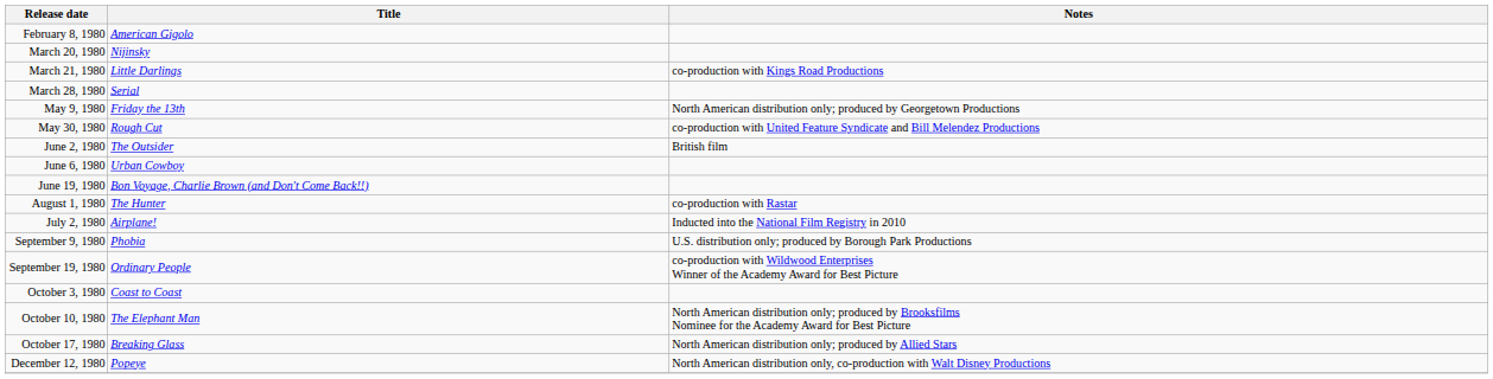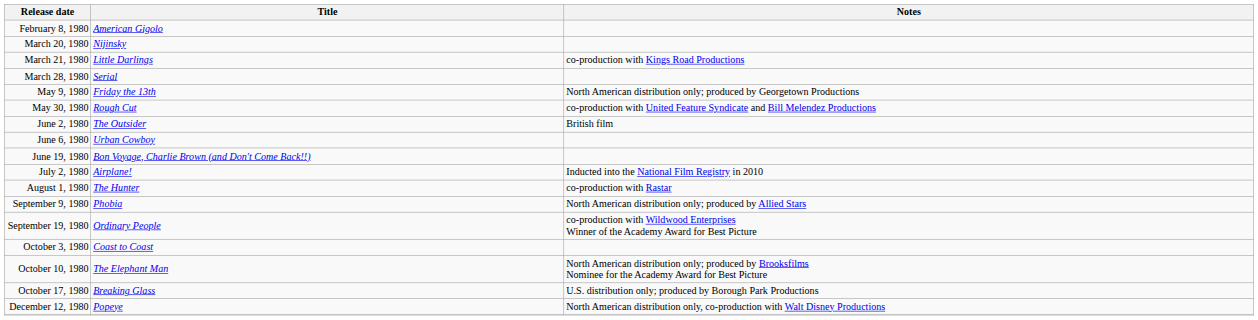 <table class="wikitable sortable" style="width:100%;">
 <tr>
 <th scope="col" style="width:130px;">Release date</th>
 <th>Title</th>
 <th>Notes</th>
 </tr>
 <tr>
 <td style="text-align:right;">February 8, 1980</td>
 <td><em><a href='#'>American Gigolo</a></em></td>
 <td></td>
 </tr>
 <tr>
 <td style="text-align:right;">March 20, 1980</td>
 <td><em><a href='#'>Nijinsky</a></em></td>
 <td></td>
 </tr>
 <tr>
 <td style="text-align:right;">March 21, 1980</td>
 <td><em><a href='#'>Little Darlings</a></em></td>
 <td>co-production with <a href='#'>Kings Road Productions</a></td>
 </tr>
 <tr>
 <td style="text-align:right;">March 28, 1980</td>
 <td><em><a href='#'>Serial</a></em></td>
 <td></td>
 </tr>
 <tr>
 <td style="text-align:right;">May 9, 1980</td>
 <td><em><a href='#'>Friday the 13th</a></em></td>
 <td>North American distribution only; produced by Georgetown Productions</td>
 </tr>
 <tr>
 <td style="text-align:right;">May 30, 1980</td>
 <td><em><a href='#'>Rough Cut</a></em></td>
 <td>co-production with <a href='#'>United Feature Syndicate</a> and <a href='#'>Bill Melendez Productions</a></td>
 </tr>
 <tr>
 <td style="text-align:right;">June 2, 1980</td>
 <td><em><a href='#'>The Outsider</a></em></td>
 <td>British film</td>
 </tr>
 <tr>
 <td style="text-align:right;">June 6, 1980</td>
 <td><em><a href='#'>Urban Cowboy</a></em></td>
 <td></td>
 </tr>
 <tr>
 <td style="text-align:right;">June 19, 1980</td>
 <td><em><a href='#'>Bon Voyage, Charlie Brown (and Don't Come Back!!)</a></em></td>
 <td></td>
 </tr>
 <tr>
+<td style="text-align:right;">July 2, 1980</td>
+<td><em><a href='#'>Airplane!</a></em></td>
+<td>Inducted into the <a href='#'>National Film Registry</a> in 2010</td>
+</tr>
+<tr>
 <td style="text-align:right;">August 1, 1980</td>
 <td><em><a href='#'>The Hunter</a></em></td>
 <td>co-production with <a href='#'>Rastar</a></td>
 </tr>
 <tr>
-<td style="text-align:right;">July 2, 1980</td>
-<td><em><a href='#'>Airplane!</a></em></td>
-<td>Inducted into the <a href='#'>National Film Registry</a> in 2010</td>
-</tr>
-<tr>
 <td style="text-align:right;">September 9, 1980</td>
 <td><em><a href='#'>Phobia</a></em></td>
-<td>U.S. distribution only; produced by Borough Park Productions</td>
+<td>North American distribution only; produced by <a href='#'>Allied Stars</a></td>
 </tr>
 <tr>
 <td style="text-align:right;">September 19, 1980</td>
 <td><em><a href='#'>Ordinary People</a></em></td>
 <td>co-production with <a href='#'>Wildwood Enterprises</a><br>Winner of the Academy Award for Best Picture</td>
 </tr>
 <tr>
 <td style="text-align:right;">October 3, 1980</td>
 <td><em><a href='#'>Coast to Coast</a></em></td>
 <td></td>
 </tr>
 <tr>
 <td style="text-align:right;">October 10, 1980</td>
 <td><em><a href='#'>The Elephant Man</a></em></td>
 <td>North American distribution only; produced by <a href='#'>Brooksfilms</a><br>Nominee for the Academy Award for Best Picture</td>
 </tr>
 <tr>
 <td style="text-align:right;">October 17, 1980</td>
 <td><em><a href='#'>Breaking Glass</a></em></td>
-<td>North American distribution only; produced by <a href='#'>Allied Stars</a></td>
+<td>U.S. distribution only; produced by Borough Park Productions</td>
 </tr>
 <tr>
 <td style="text-align:right;">December 12, 1980</td>
 <td><em><a href='#'>Popeye</a></em></td>
 <td>North American distribution only, co-production with <a href='#'>Walt Disney Productions</a></td>
 </tr>
 <tr>
 </tr>
 </table>
